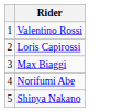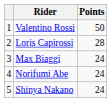 <table class="wikitable" style="font-size: 95%;">
 <tr>
 <th></th>
 <th>Rider</th>
+<th>Points</th>
 </tr>
 <tr>
 <td align=center>1</td>
 <td> <a href='#'>Valentino Rossi</a></td>
+<td align=right>50</td>
 </tr>
 <tr>
 <td align=center>2</td>
 <td> <a href='#'>Loris Capirossi</a></td>
+<td align=right>28</td>
 </tr>
 <tr>
 <td align=center>3</td>
 <td> <a href='#'>Max Biaggi</a></td>
+<td align=right>24</td>
 </tr>
 <tr>
 <td align=center>4</td>
 <td> <a href='#'>Norifumi Abe</a></td>
+<td align=right>24</td>
 </tr>
 <tr>
 <td align=center>5</td>
 <td> <a href='#'>Shinya Nakano</a></td>
+<td align=right>24</td>
 </tr>
 </table>
